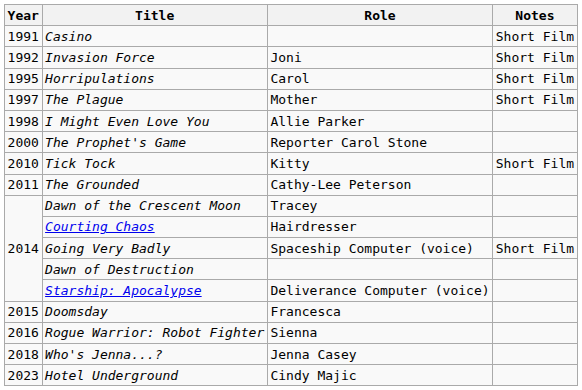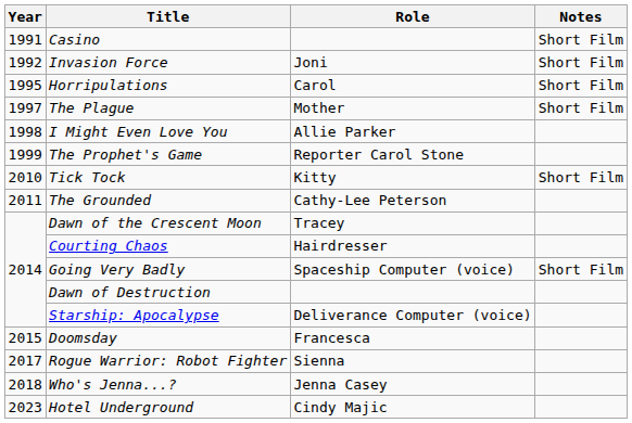 <table class="wikitable sortable">
 <tr>
 <th>Year</th>
 <th>Title</th>
 <th>Role</th>
 <th>Notes</th>
 </tr>
 <tr>
 <td>1991</td>
 <td><em>Casino</em></td>
 <td></td>
 <td>Short Film</td>
 </tr>
 <tr>
 <td>1992</td>
 <td><em>Invasion Force</em></td>
 <td>Joni</td>
 <td>Short Film</td>
 </tr>
 <tr>
 <td>1995</td>
 <td><em>Horripulations</em></td>
 <td>Carol</td>
 <td>Short Film</td>
 </tr>
 <tr>
 <td>1997</td>
 <td><em>The Plague</em></td>
 <td>Mother</td>
 <td>Short Film</td>
 </tr>
 <tr>
 <td>1998</td>
 <td><em>I Might Even Love You</em></td>
 <td>Allie Parker</td>
 <td></td>
 </tr>
 <tr>
-<td>2000</td>
+<td>1999</td>
 <td><em>The Prophet's Game</em></td>
 <td>Reporter Carol Stone</td>
 <td></td>
 </tr>
 <tr>
 <td>2010</td>
 <td><em>Tick Tock</em></td>
 <td>Kitty</td>
 <td>Short Film</td>
 </tr>
 <tr>
 <td>2011</td>
 <td><em>The Grounded</em></td>
 <td>Cathy-Lee Peterson</td>
 <td></td>
 </tr>
 <tr>
 <td rowspan="5">2014</td>
 <td><em>Dawn of the Crescent Moon</em></td>
 <td>Tracey</td>
 <td></td>
 </tr>
 <tr>
 <td><em><a href='#'>Courting Chaos</a></em></td>
 <td>Hairdresser</td>
 <td></td>
 </tr>
 <tr>
 <td><em>Going Very Badly</em></td>
 <td>Spaceship Computer (voice)</td>
 <td>Short Film</td>
 </tr>
 <tr>
 <td><em>Dawn of Destruction</em></td>
 <td></td>
 <td></td>
 </tr>
 <tr>
 <td><em><a href='#'>Starship: Apocalypse</a></em></td>
 <td>Deliverance Computer (voice)</td>
 <td></td>
 </tr>
 <tr>
 <td>2015</td>
 <td><em>Doomsday</em></td>
 <td>Francesca</td>
 <td></td>
 </tr>
 <tr>
-<td>2016</td>
+<td>2017</td>
 <td><em>Rogue Warrior: Robot Fighter</em></td>
 <td>Sienna</td>
 <td></td>
 </tr>
 <tr>
 <td>2018</td>
 <td><em>Who's Jenna...?</em></td>
 <td>Jenna Casey</td>
 <td></td>
 </tr>
 <tr>
 <td>2023</td>
 <td><em>Hotel Underground</em></td>
 <td>Cindy Majic</td>
 <td></td>
 </tr>
 <tr>
 </tr>
 </table>
